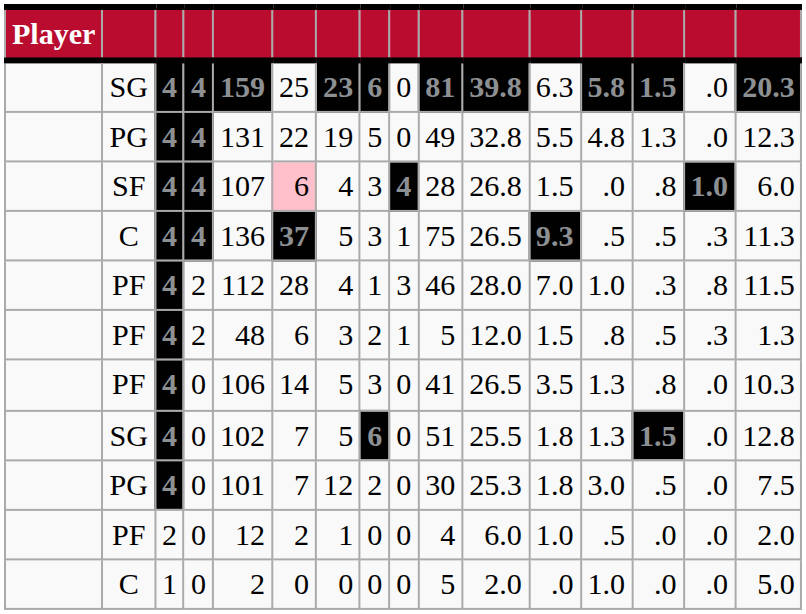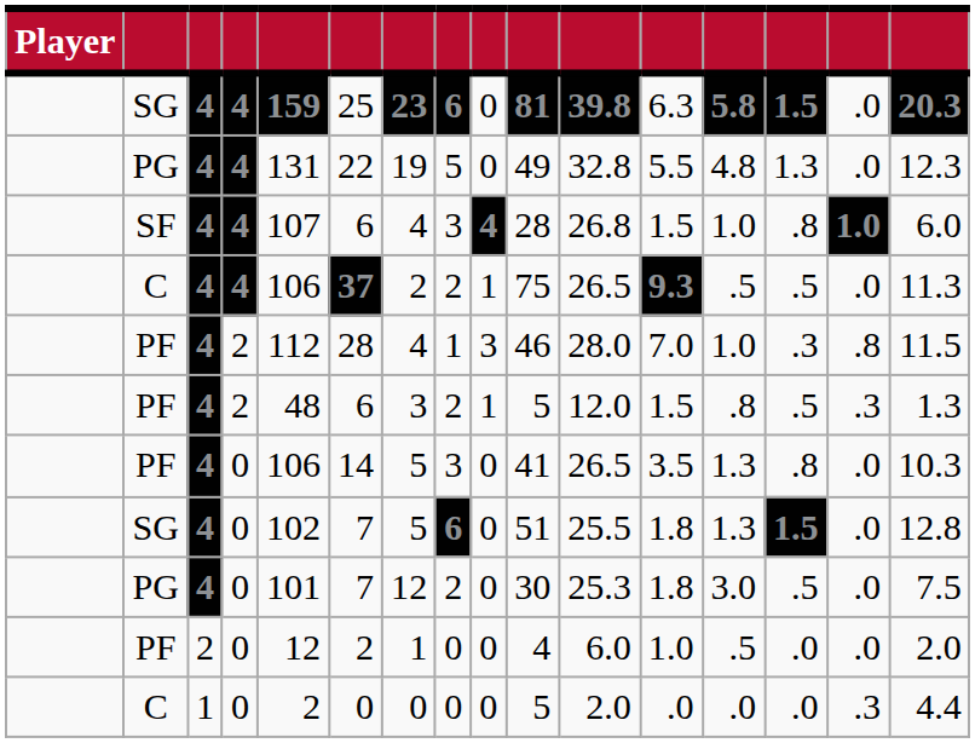 <table class="wikitable sortable" style="font-size: 95%; text-align:right;">
 <tr>
 <th style="background:#BA0C2F; color:#FFFFFF; border-top:#010101 3px solid; border-bottom:#010101 3px solid;">Player</th>
 <th style="background:#BA0C2F; color:#FFFFFF; border-top:#010101 3px solid; border-bottom:#010101 3px solid;"></th>
 <th style="background:#BA0C2F; color:#FFFFFF; border-top:#010101 3px solid; border-bottom:#010101 3px solid;"></th>
 <th style="background:#BA0C2F; color:#FFFFFF; border-top:#010101 3px solid; border-bottom:#010101 3px solid;"></th>
 <th style="background:#BA0C2F; color:#FFFFFF; border-top:#010101 3px solid; border-bottom:#010101 3px solid;"></th>
 <th style="background:#BA0C2F; color:#FFFFFF; border-top:#010101 3px solid; border-bottom:#010101 3px solid;"></th>
 <th style="background:#BA0C2F; color:#FFFFFF; border-top:#010101 3px solid; border-bottom:#010101 3px solid;"></th>
 <th style="background:#BA0C2F; color:#FFFFFF; border-top:#010101 3px solid; border-bottom:#010101 3px solid;"></th>
 <th style="background:#BA0C2F; color:#FFFFFF; border-top:#010101 3px solid; border-bottom:#010101 3px solid;"></th>
 <th style="background:#BA0C2F; color:#FFFFFF; border-top:#010101 3px solid; border-bottom:#010101 3px solid;"></th>
 <th style="background:#BA0C2F; color:#FFFFFF; border-top:#010101 3px solid; border-bottom:#010101 3px solid;"></th>
 <th style="background:#BA0C2F; color:#FFFFFF; border-top:#010101 3px solid; border-bottom:#010101 3px solid;"></th>
 <th style="background:#BA0C2F; color:#FFFFFF; border-top:#010101 3px solid; border-bottom:#010101 3px solid;"></th>
 <th style="background:#BA0C2F; color:#FFFFFF; border-top:#010101 3px solid; border-bottom:#010101 3px solid;"></th>
 <th style="background:#BA0C2F; color:#FFFFFF; border-top:#010101 3px solid; border-bottom:#010101 3px solid;"></th>
 <th style="background:#BA0C2F; color:#FFFFFF; border-top:#010101 3px solid; border-bottom:#010101 3px solid;"></th>
 </tr>
 <tr>
 <td style="text-align:left;"></td>
 <td style="text-align:center;">SG</td>
 <td style="background:#010101; color:#8D9093;"><strong>4</strong></td>
 <td style="background:#010101; color:#8D9093;"><strong>4</strong></td>
 <td style="background:#010101; color:#8D9093;"><strong>159</strong></td>
 <td>25</td>
 <td style="background:#010101; color:#8D9093;"><strong>23</strong></td>
 <td style="background:#010101; color:#8D9093;"><strong>6</strong></td>
 <td>0</td>
 <td style="background:#010101; color:#8D9093;"><strong>81</strong></td>
 <td style="background:#010101; color:#8D9093;"><strong>39.8</strong></td>
 <td>6.3</td>
 <td style="background:#010101; color:#8D9093;"><strong>5.8</strong></td>
 <td style="background:#010101; color:#8D9093;"><strong>1.5</strong></td>
 <td>.0</td>
 <td style="background:#010101; color:#8D9093;"><strong>20.3</strong></td>
 </tr>
 <tr>
 <td style="text-align:left;"></td>
 <td style="text-align:center;">PG</td>
 <td style="background:#010101; color:#8D9093;"><strong>4</strong></td>
 <td style="background:#010101; color:#8D9093;"><strong>4</strong></td>
 <td>131</td>
 <td>22</td>
 <td>19</td>
 <td>5</td>
 <td>0</td>
 <td>49</td>
 <td>32.8</td>
 <td>5.5</td>
 <td>4.8</td>
 <td>1.3</td>
 <td>.0</td>
 <td>12.3</td>
 </tr>
 <tr>
 <td style="text-align:left;"></td>
 <td style="text-align:center;">SF</td>
 <td style="background:#010101; color:#8D9093;"><strong>4</strong></td>
 <td style="background:#010101; color:#8D9093;"><strong>4</strong></td>
 <td>107</td>
-<td style="background: pink;">6</td>
+<td>6</td>
 <td>4</td>
 <td>3</td>
 <td style="background:#010101; color:#8D9093;"><strong>4</strong></td>
 <td>28</td>
 <td>26.8</td>
 <td>1.5</td>
-<td>.0</td>
+<td>1.0</td>
 <td>.8</td>
 <td style="background:#010101; color:#8D9093;"><strong>1.0</strong></td>
 <td>6.0</td>
 </tr>
 <tr>
 <td style="text-align:left;"></td>
 <td style="text-align:center;">C</td>
 <td style="background:#010101; color:#8D9093;"><strong>4</strong></td>
 <td style="background:#010101; color:#8D9093;"><strong>4</strong></td>
-<td>136</td>
+<td>106</td>
 <td style="background:#010101; color:#8D9093;"><strong>37</strong></td>
-<td>5</td>
-<td>3</td>
+<td>2</td>
+<td>2</td>
 <td>1</td>
 <td>75</td>
 <td>26.5</td>
 <td style="background:#010101; color:#8D9093;"><strong>9.3</strong></td>
 <td>.5</td>
 <td>.5</td>
-<td>.3</td>
+<td>.0</td>
 <td>11.3</td>
 </tr>
 <tr>
 <td style="text-align:left;"></td>
 <td style="text-align:center;">PF</td>
 <td style="background:#010101; color:#8D9093;"><strong>4</strong></td>
 <td>2</td>
 <td>112</td>
 <td>28</td>
 <td>4</td>
 <td>1</td>
 <td>3</td>
 <td>46</td>
 <td>28.0</td>
 <td>7.0</td>
 <td>1.0</td>
 <td>.3</td>
 <td>.8</td>
 <td>11.5</td>
 </tr>
 <tr>
 <td style="text-align:left;"></td>
 <td style="text-align:center;">PF</td>
 <td style="background:#010101; color:#8D9093;"><strong>4</strong></td>
 <td>2</td>
 <td>48</td>
 <td>6</td>
 <td>3</td>
 <td>2</td>
 <td>1</td>
 <td>5</td>
 <td>12.0</td>
 <td>1.5</td>
 <td>.8</td>
 <td>.5</td>
 <td>.3</td>
 <td>1.3</td>
 </tr>
 <tr>
 <td style="text-align:left;"></td>
 <td style="text-align:center;">PF</td>
 <td style="background:#010101; color:#8D9093;"><strong>4</strong></td>
 <td>0</td>
 <td>106</td>
 <td>14</td>
 <td>5</td>
 <td>3</td>
 <td>0</td>
 <td>41</td>
 <td>26.5</td>
 <td>3.5</td>
 <td>1.3</td>
 <td>.8</td>
 <td>.0</td>
 <td>10.3</td>
 </tr>
 <tr>
 <td style="text-align:left;"></td>
 <td style="text-align:center;">SG</td>
 <td style="background:#010101; color:#8D9093;"><strong>4</strong></td>
 <td>0</td>
 <td>102</td>
 <td>7</td>
 <td>5</td>
 <td style="background:#010101; color:#8D9093;"><strong>6</strong></td>
 <td>0</td>
 <td>51</td>
 <td>25.5</td>
 <td>1.8</td>
 <td>1.3</td>
 <td style="background:#010101; color:#8D9093;"><strong>1.5</strong></td>
 <td>.0</td>
 <td>12.8</td>
 </tr>
 <tr>
 <td style="text-align:left;"></td>
 <td style="text-align:center;">PG</td>
 <td style="background:#010101; color:#8D9093;"><strong>4</strong></td>
 <td>0</td>
 <td>101</td>
 <td>7</td>
 <td>12</td>
 <td>2</td>
 <td>0</td>
 <td>30</td>
 <td>25.3</td>
 <td>1.8</td>
 <td>3.0</td>
 <td>.5</td>
 <td>.0</td>
 <td>7.5</td>
 </tr>
 <tr>
 <td style="text-align:left;"></td>
 <td style="text-align:center;">PF</td>
 <td>2</td>
 <td>0</td>
 <td>12</td>
 <td>2</td>
 <td>1</td>
 <td>0</td>
 <td>0</td>
 <td>4</td>
 <td>6.0</td>
 <td>1.0</td>
 <td>.5</td>
 <td>.0</td>
 <td>.0</td>
 <td>2.0</td>
 </tr>
 <tr>
 <td style="text-align:left;"></td>
 <td style="text-align:center;">C</td>
 <td>1</td>
 <td>0</td>
 <td>2</td>
 <td>0</td>
 <td>0</td>
 <td>0</td>
 <td>0</td>
 <td>5</td>
 <td>2.0</td>
 <td>.0</td>
-<td>1.0</td>
 <td>.0</td>
 <td>.0</td>
-<td>5.0</td>
+<td>.3</td>
+<td>4.4</td>
 </tr>
 </table>
